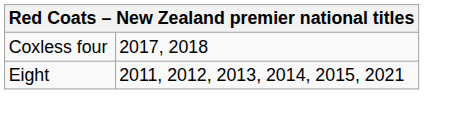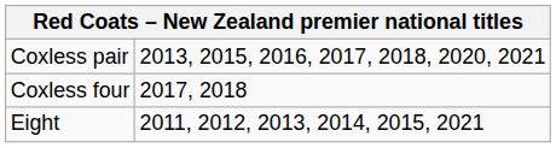 <table class="wikitable">
 <tr>
 <th colspan=2> Red Coats – New Zealand premier national titles</th>
+</tr>
+<tr>
+<td>Coxless pair</td>
+<td>2013, 2015, 2016, 2017, 2018, 2020, 2021</td>
 </tr>
 <tr>
 <td>Coxless four</td>
 <td>2017, 2018</td>
 </tr>
 <tr>
 <td>Eight</td>
 <td>2011, 2012, 2013, 2014, 2015, 2021</td>
 </tr>
 </table>
